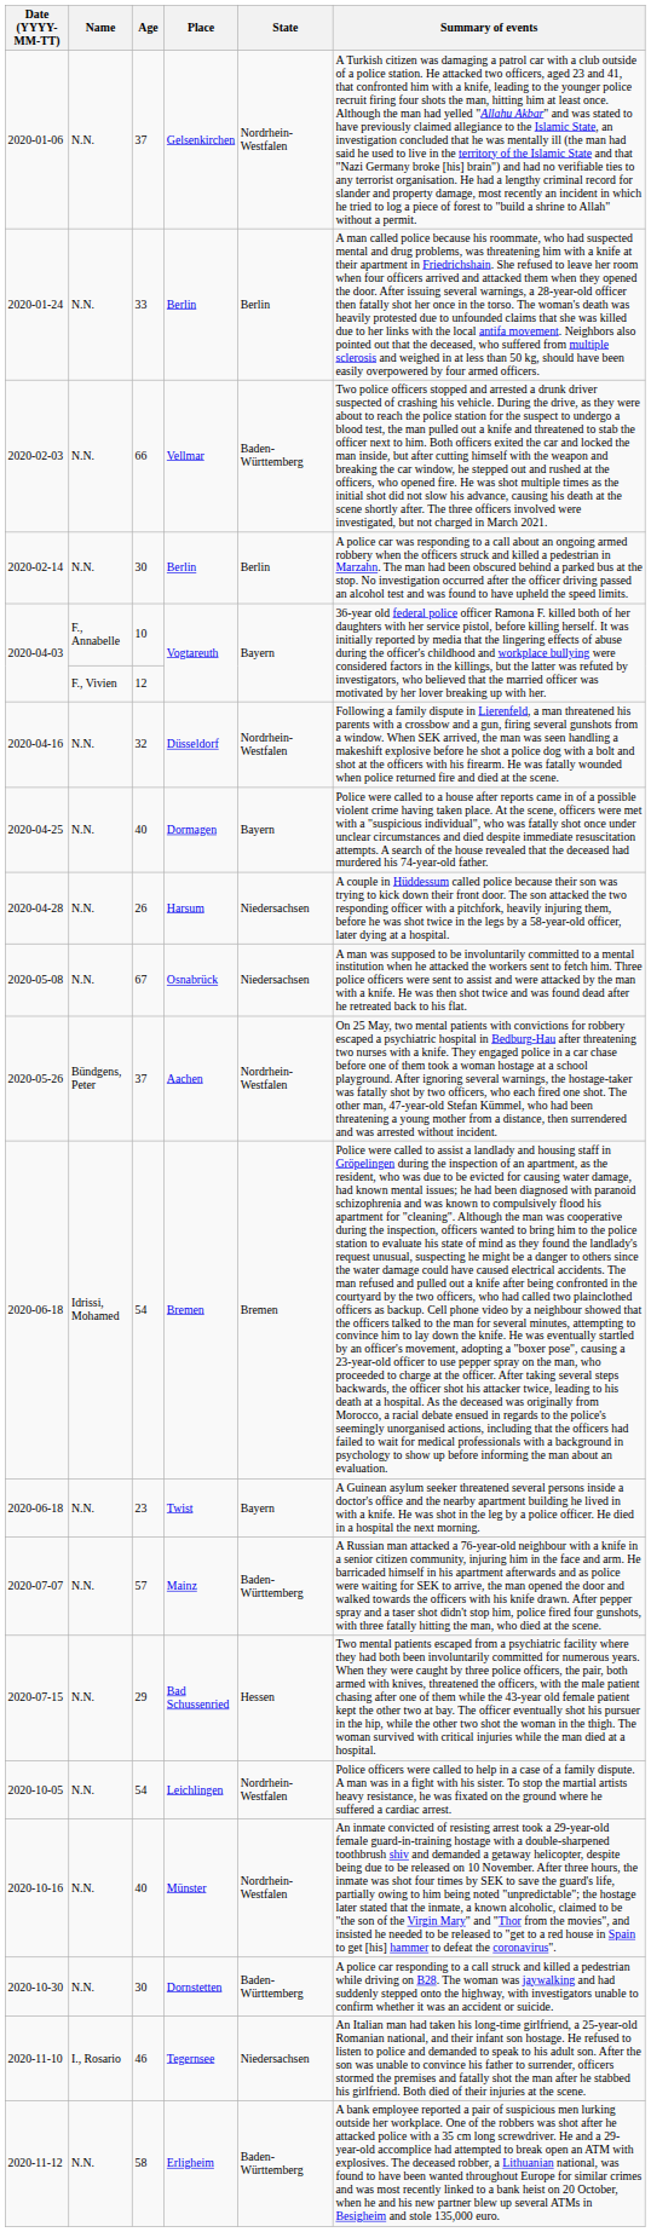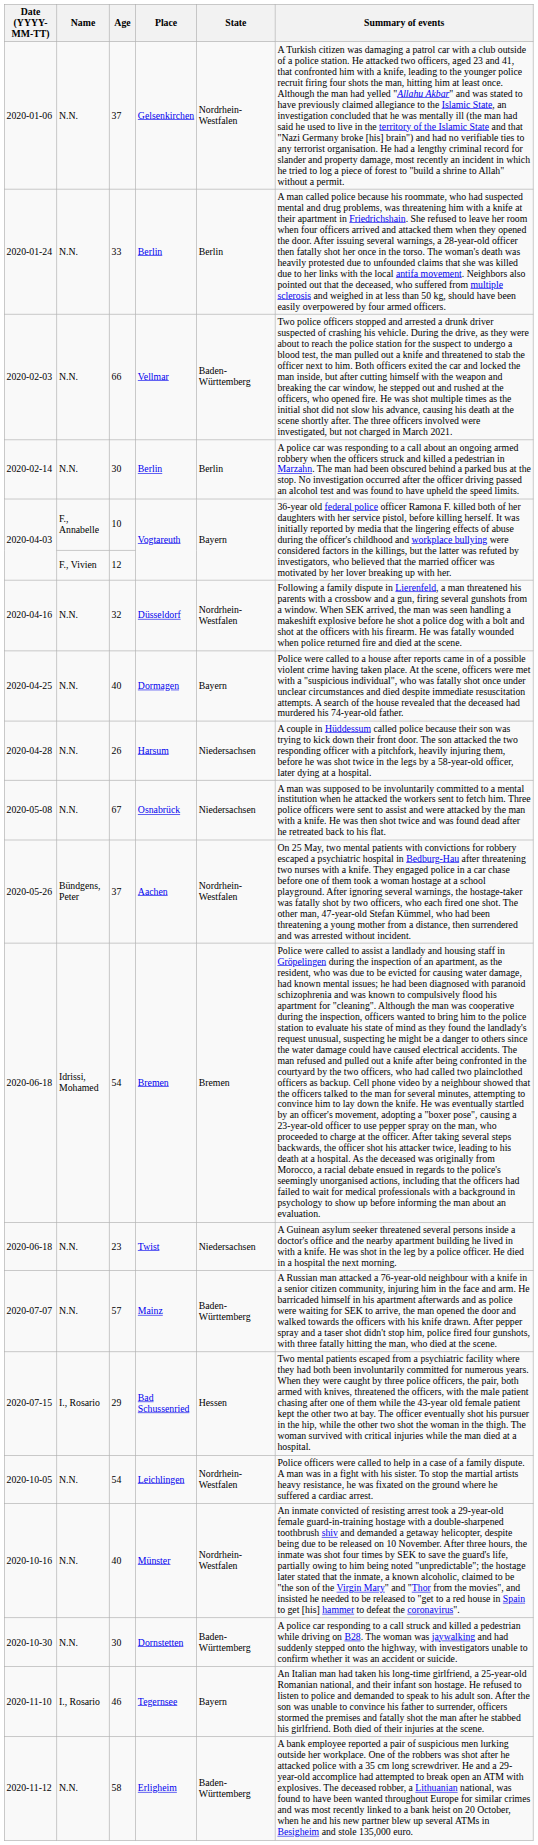 <table class="wikitable sortable static-row-numbers static-row-header-text">
 <tr>
 <th style="width:10%;">Date<br>(YYYY-MM-TT)</th>
 <th style="width:10%;">Name</th>
 <th style="width:5%;">Age</th>
 <th style="width:10%;">Place</th>
 <th style="width:15%;">State</th>
 <th style="width:50%;">Summary of events</th>
 </tr>
 <tr>
 <td>2020-01-06</td>
 <td>N.N.</td>
 <td>37</td>
 <td><a href='#'>Gelsenkirchen</a></td>
 <td>Nordrhein-Westfalen</td>
 <td>A Turkish citizen was damaging a patrol car with a club outside of a police station. He attacked two officers, aged 23 and 41, that confronted him with a knife, leading to the younger police recruit firing four shots the man, hitting him at least once. Although the man had yelled "<em><a href='#'>Allahu Akbar</a></em>" and was stated to have previously claimed allegiance to the <a href='#'>Islamic State</a>, an investigation concluded that he was mentally ill (the man had said he used to live in the <a href='#'>territory of the Islamic State</a> and that "Nazi Germany broke [his] brain") and had no verifiable ties to any terrorist organisation. He had a lengthy criminal record for slander and property damage, most recently an incident in which he tried to log a piece of forest to "build a shrine to Allah" without a permit.</td>
 </tr>
 <tr>
 <td>2020-01-24</td>
 <td>N.N.</td>
 <td>33</td>
 <td><a href='#'>Berlin</a></td>
 <td>Berlin</td>
 <td>A man called police because his roommate, who had suspected mental and drug problems, was threatening him with a knife at their apartment in <a href='#'>Friedrichshain</a>. She refused to leave her room when four officers arrived and attacked them when they opened the door. After issuing several warnings, a 28-year-old officer then fatally shot her once in the torso. The woman's death was heavily protested due to unfounded claims that she was killed due to her links with the local <a href='#'>antifa movement</a>. Neighbors also pointed out that the deceased, who suffered from <a href='#'>multiple sclerosis</a> and weighed in at less than 50 kg, should have been easily overpowered by four armed officers.</td>
 </tr>
 <tr>
 <td>2020-02-03</td>
 <td>N.N.</td>
 <td>66</td>
 <td><a href='#'>Vellmar</a></td>
 <td>Baden-Württemberg</td>
 <td>Two police officers stopped and arrested a drunk driver suspected of crashing his vehicle. During the drive, as they were about to reach the police station for the suspect to undergo a blood test, the man pulled out a knife and threatened to stab the officer next to him. Both officers exited the car and locked the man inside, but after cutting himself with the weapon and breaking the car window, he stepped out and rushed at the officers, who opened fire. He was shot multiple times as the initial shot did not slow his advance, causing his death at the scene shortly after. The three officers involved were investigated, but not charged in March 2021.</td>
 </tr>
 <tr>
 <td>2020-02-14</td>
 <td>N.N.</td>
 <td>30</td>
 <td><a href='#'>Berlin</a></td>
 <td>Berlin</td>
 <td>A police car was responding to a call about an ongoing armed robbery when the officers struck and killed a pedestrian in <a href='#'>Marzahn</a>. The man had been obscured behind a parked bus at the stop. No investigation occurred after the officer driving passed an alcohol test and was found to have upheld the speed limits.</td>
 </tr>
 <tr>
 <td rowspan=2>2020-04-03</td>
 <td>F., Annabelle</td>
 <td>10</td>
 <td rowspan=2><a href='#'>Vogtareuth</a></td>
 <td rowspan=2>Bayern</td>
 <td rowspan=2>36-year old <a href='#'>federal police</a> officer Ramona F. killed both of her daughters with her service pistol, before killing herself. It was initially reported by media that the lingering effects of abuse during the officer's childhood and <a href='#'>workplace bullying</a> were considered factors in the killings, but the latter was refuted by investigators, who believed that the married officer was motivated by her lover breaking up with her.</td>
 </tr>
 <tr>
 <td>F., Vivien</td>
 <td>12</td>
 </tr>
 <tr>
 <td>2020-04-16</td>
 <td>N.N.</td>
 <td>32</td>
 <td><a href='#'>Düsseldorf</a></td>
 <td>Nordrhein-Westfalen</td>
 <td>Following a family dispute in <a href='#'>Lierenfeld</a>, a man threatened his parents with a crossbow and a gun, firing several gunshots from a window. When SEK arrived, the man was seen handling a makeshift explosive before he shot a police dog with a bolt and shot at the officers with his firearm. He was fatally wounded when police returned fire and died at the scene.</td>
 </tr>
 <tr>
 <td>2020-04-25</td>
 <td>N.N.</td>
 <td>40</td>
 <td><a href='#'>Dormagen</a></td>
 <td>Bayern</td>
 <td>Police were called to a house after reports came in of a possible violent crime having taken place. At the scene, officers were met with a "suspicious individual", who was fatally shot once under unclear circumstances and died despite immediate resuscitation attempts. A search of the house revealed that the deceased had murdered his 74-year-old father.</td>
 </tr>
 <tr>
 <td>2020-04-28</td>
 <td>N.N.</td>
 <td>26</td>
 <td><a href='#'>Harsum</a></td>
 <td>Niedersachsen</td>
 <td>A couple in <a href='#'>Hüddessum</a> called police because their son was trying to kick down their front door. The son attacked the two responding officer with a pitchfork, heavily injuring them, before he was shot twice in the legs by a 58-year-old officer, later dying at a hospital.</td>
 </tr>
 <tr>
 <td>2020-05-08</td>
 <td>N.N.</td>
 <td>67</td>
 <td><a href='#'>Osnabrück</a></td>
 <td>Niedersachsen</td>
 <td>A man was supposed to be involuntarily committed to a mental institution when he attacked the workers sent to fetch him. Three police officers were sent to assist and were attacked by the man with a knife. He was then shot twice and was found dead after he retreated back to his flat.</td>
 </tr>
 <tr>
 <td>2020-05-26</td>
 <td>Bündgens, Peter</td>
 <td>37</td>
 <td><a href='#'>Aachen</a></td>
 <td>Nordrhein-Westfalen</td>
 <td>On 25 May, two mental patients with convictions for robbery escaped a psychiatric hospital in <a href='#'>Bedburg-Hau</a> after threatening two nurses with a knife. They engaged police in a car chase before one of them took a woman hostage at a school playground. After ignoring several warnings, the hostage-taker was fatally shot by two officers, who each fired one shot. The other man, 47-year-old Stefan Kümmel, who had been threatening a young mother from a distance, then surrendered and was arrested without incident.</td>
 </tr>
 <tr>
 <td>2020-06-18</td>
 <td>Idrissi, Mohamed</td>
 <td>54</td>
 <td><a href='#'>Bremen</a></td>
 <td>Bremen</td>
 <td>Police were called to assist a landlady and housing staff in <a href='#'>Gröpelingen</a> during the inspection of an apartment, as the resident, who was due to be evicted for causing water damage, had known mental issues; he had been diagnosed with paranoid schizophrenia and was known to compulsively flood his apartment for "cleaning". Although the man was cooperative during the inspection, officers wanted to bring him to the police station to evaluate his state of mind as they found the landlady's request unusual, suspecting he might be a danger to others since the water damage could have caused electrical accidents. The man refused and pulled out a knife after being confronted in the courtyard by the two officers, who had called two plainclothed officers as backup. Cell phone video by a neighbour showed that the officers talked to the man for several minutes, attempting to convince him to lay down the knife. He was eventually startled by an officer's movement, adopting a "boxer pose", causing a 23-year-old officer to use pepper spray on the man, who proceeded to charge at the officer. After taking several steps backwards, the officer shot his attacker twice, leading to his death at a hospital. As the deceased was originally from Morocco, a racial debate ensued in regards to the police's seemingly unorganised actions, including that the officers had failed to wait for medical professionals with a background in psychology to show up before informing the man about an evaluation.</td>
 </tr>
 <tr>
 <td>2020-06-18</td>
 <td>N.N.</td>
 <td>23</td>
 <td><a href='#'>Twist</a></td>
-<td>Bayern</td>
+<td>Niedersachsen</td>
 <td>A Guinean asylum seeker threatened several persons inside a doctor's office and the nearby apartment building he lived in with a knife. He was shot in the leg by a police officer. He died in a hospital the next morning.</td>
 </tr>
 <tr>
 <td>2020-07-07</td>
 <td>N.N.</td>
 <td>57</td>
 <td><a href='#'>Mainz</a></td>
 <td>Baden-Württemberg</td>
 <td>A Russian man attacked a 76-year-old neighbour with a knife in a senior citizen community, injuring him in the face and arm. He barricaded himself in his apartment afterwards and as police were waiting for SEK to arrive, the man opened the door and walked towards the officers with his knife drawn. After pepper spray and a taser shot didn't stop him, police fired four gunshots, with three fatally hitting the man, who died at the scene.</td>
 </tr>
 <tr>
 <td>2020-07-15</td>
-<td>N.N.</td>
+<td>I., Rosario</td>
 <td>29</td>
 <td><a href='#'>Bad Schussenried</a></td>
 <td>Hessen</td>
 <td>Two mental patients escaped from a psychiatric facility where they had both been involuntarily committed for numerous years. When they were caught by three police officers, the pair, both armed with knives, threatened the officers, with the male patient chasing after one of them while the 43-year old female patient kept the other two at bay. The officer eventually shot his pursuer in the hip, while the other two shot the woman in the thigh. The woman survived with critical injuries while the man died at a hospital.</td>
 </tr>
 <tr>
 <td>2020-10-05</td>
 <td>N.N.</td>
 <td>54</td>
 <td><a href='#'>Leichlingen</a></td>
 <td>Nordrhein-Westfalen</td>
 <td>Police officers were called to help in a case of a family dispute. A man was in a fight with his sister. To stop the martial artists heavy resistance, he was fixated on the ground where he suffered a cardiac arrest.</td>
 </tr>
 <tr>
 <td>2020-10-16</td>
 <td>N.N.</td>
 <td>40</td>
 <td><a href='#'>Münster</a></td>
 <td>Nordrhein-Westfalen</td>
 <td>An inmate convicted of resisting arrest took a 29-year-old female guard-in-training hostage with a double-sharpened toothbrush <a href='#'>shiv</a> and demanded a getaway helicopter, despite being due to be released on 10 November. After three hours, the inmate was shot four times by SEK to save the guard's life, partially owing to him being noted "unpredictable"; the hostage later stated that the inmate, a known alcoholic, claimed to be "the son of the <a href='#'>Virgin Mary</a>" and "<a href='#'>Thor</a> from the movies", and insisted he needed to be released to "get to a red house in <a href='#'>Spain</a> to get [his] <a href='#'>hammer</a> to defeat the <a href='#'>coronavirus</a>".</td>
 </tr>
 <tr>
 <td>2020-10-30</td>
 <td>N.N.</td>
 <td>30</td>
 <td><a href='#'>Dornstetten</a></td>
 <td>Baden-Württemberg</td>
 <td>A police car responding to a call struck and killed a pedestrian while driving on <a href='#'>B28</a>. The woman was <a href='#'>jaywalking</a> and had suddenly stepped onto the highway, with investigators unable to confirm whether it was an accident or suicide.</td>
 </tr>
 <tr>
 <td>2020-11-10</td>
 <td>I., Rosario</td>
 <td>46</td>
 <td><a href='#'>Tegernsee</a></td>
-<td>Niedersachsen</td>
+<td>Bayern</td>
 <td>An Italian man had taken his long-time girlfriend, a 25-year-old Romanian national, and their infant son hostage. He refused to listen to police and demanded to speak to his adult son. After the son was unable to convince his father to surrender, officers stormed the premises and fatally shot the man after he stabbed his girlfriend. Both died of their injuries at the scene.</td>
 </tr>
 <tr>
 <td>2020-11-12</td>
 <td>N.N.</td>
 <td>58</td>
 <td><a href='#'>Erligheim</a></td>
 <td>Baden-Württemberg</td>
 <td>A bank employee reported a pair of suspicious men lurking outside her workplace. One of the robbers was shot after he attacked police with a 35 cm long screwdriver. He and a 29-year-old accomplice had attempted to break open an ATM with explosives. The deceased robber, a <a href='#'>Lithuanian</a> national, was found to have been wanted throughout Europe for similar crimes and was most recently linked to a bank heist on 20 October, when he and his new partner blew up several ATMs in <a href='#'>Besigheim</a> and stole 135,000 euro.</td>
 </tr>
 </table>
